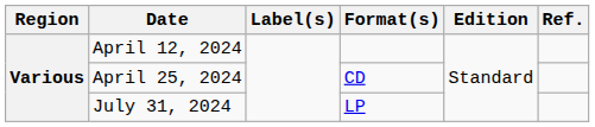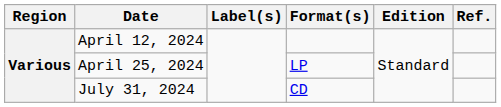 <table class="wikitable plainrowheaders">
 <tr>
 <th scope="col">Region</th>
 <th scope="col">Date</th>
 <th scope="col">Label(s)</th>
 <th scope="col">Format(s)</th>
 <th scope="col">Edition</th>
 <th scope="col">Ref.</th>
 </tr>
 <tr>
 <th scope="row" rowspan="3">Various</th>
 <td>April 12, 2024</td>
 <td rowspan="3"></td>
 <td></td>
 <td rowspan="3">Standard</td>
 <td></td>
 </tr>
 <tr>
 <td>April 25, 2024</td>
-<td><a href='#'>CD</a></td>
+<td><a href='#'>LP</a></td>
 <td></td>
 </tr>
 <tr>
 <td>July 31, 2024</td>
-<td><a href='#'>LP</a></td>
+<td><a href='#'>CD</a></td>
 <td></td>
 </tr>
 </table>
